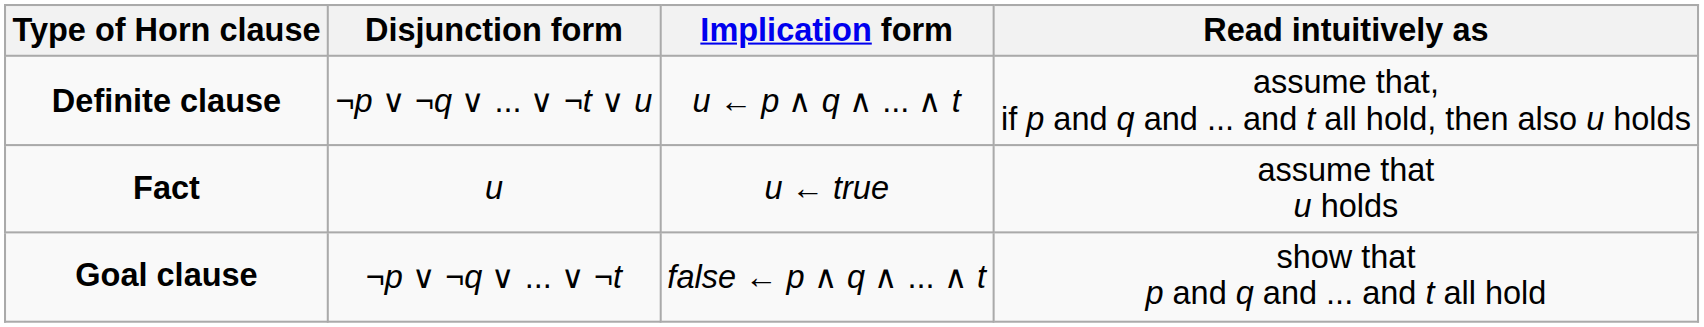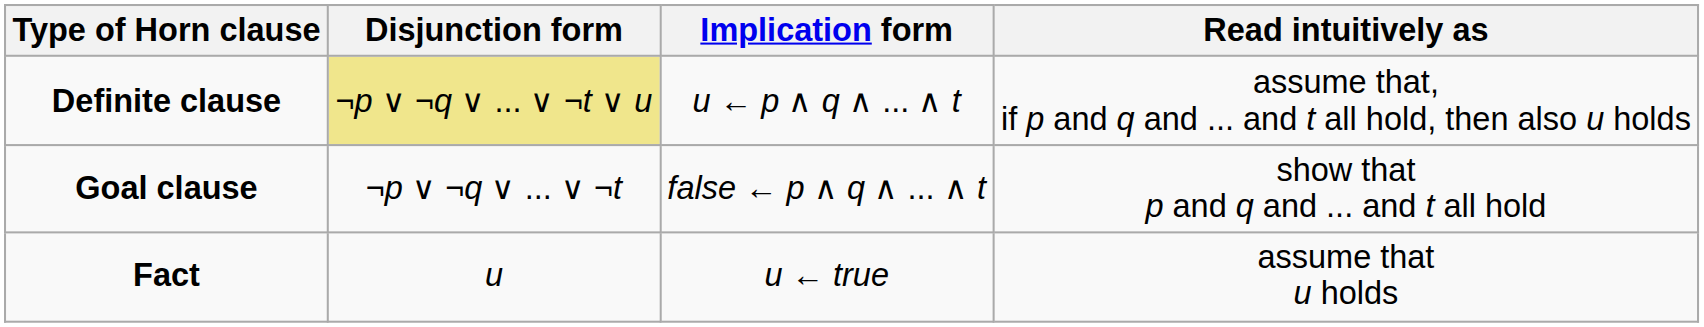 <table class="wikitable">
 <tr>
 <th>Type of Horn clause</th>
 <th>Disjunction form</th>
 <th><a href='#'>Implication</a> form</th>
 <th>Read intuitively as</th>
 </tr>
 <tr align="center">
 <td><strong>Definite clause</strong></td>
-<td>¬<em>p</em> ∨ ¬<em>q</em> ∨ ... ∨ ¬<em>t</em> ∨ <em>u</em></td>
+<td style="background: khaki;">¬<em>p</em> ∨ ¬<em>q</em> ∨ ... ∨ ¬<em>t</em> ∨ <em>u</em></td>
 <td><em>u</em> ← <em>p</em> ∧ <em>q</em> ∧ ... ∧ <em>t</em></td>
 <td>assume that,<br>if <em>p</em> and <em>q</em> and ... and <em>t</em> all hold, then also <em>u</em> holds</td>
+</tr>
+<tr align="center">
+<td><strong>Goal clause</strong></td>
+<td>¬<em>p</em> ∨ ¬<em>q</em> ∨ ... ∨ ¬<em>t</em></td>
+<td><em>false</em> ← <em>p</em> ∧ <em>q</em> ∧ ... ∧ <em>t</em></td>
+<td>show   that<br><em>p</em> and <em>q</em> and ... and <em>t</em> all hold</td>
 </tr>
 <tr align="center">
 <td><strong>Fact</strong></td>
 <td><em>u</em></td>
 <td><em>u</em> ← <em>true</em></td>
 <td>assume that<br><em>u</em> holds</td>
 </tr>
-<tr align="center">
-<td><strong>Goal clause</strong></td>
-<td>¬<em>p</em> ∨ ¬<em>q</em> ∨ ... ∨ ¬<em>t</em></td>
-<td><em>false</em> ← <em>p</em> ∧ <em>q</em> ∧ ... ∧ <em>t</em></td>
-<td>show   that<br><em>p</em> and <em>q</em> and ... and <em>t</em> all hold</td>
-</tr>
 </table>
